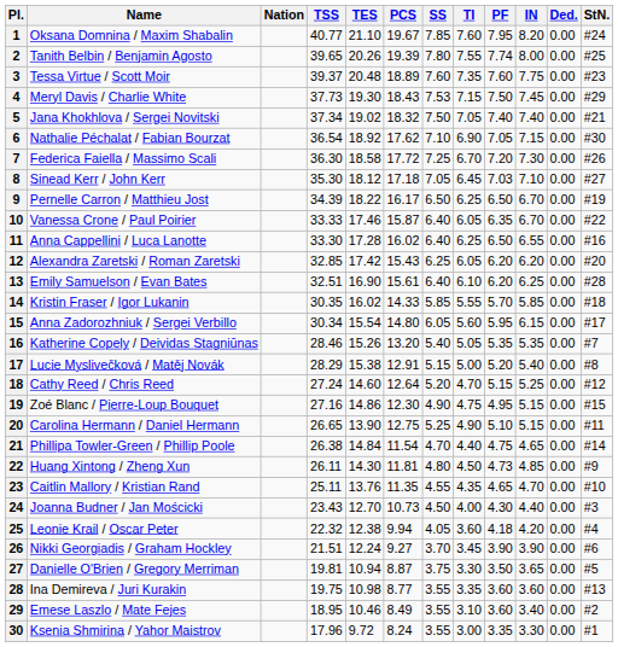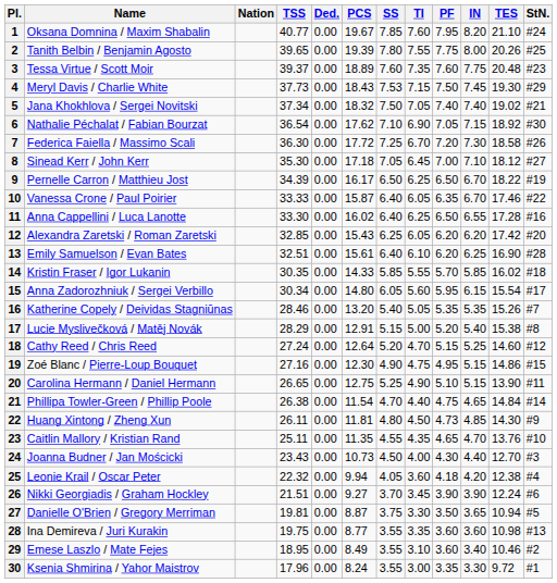 <table class="wikitable sortable">
 <tr>
 <th>Pl.</th>
 <th>Name</th>
 <th>Nation</th>
 <th><a href='#'>TSS</a></th>
-<th><a href='#'>TES</a></th>
+<th><a href='#'>Ded.</a></th>
 <th><a href='#'>PCS</a></th>
 <th><a href='#'>SS</a></th>
 <th><a href='#'>TI</a></th>
 <th><a href='#'>PF</a></th>
 <th><a href='#'>IN</a></th>
-<th><a href='#'>Ded.</a></th>
+<th><a href='#'>TES</a></th>
 <th>StN.</th>
 </tr>
 <tr>
 <th>1</th>
 <td><a href='#'>Oksana Domnina</a> / <a href='#'>Maxim Shabalin</a></td>
 <td></td>
 <td>40.77</td>
-<td>21.10</td>
+<td>0.00</td>
 <td>19.67</td>
 <td>7.85</td>
 <td>7.60</td>
 <td>7.95</td>
 <td>8.20</td>
-<td>0.00</td>
+<td>21.10</td>
 <td>#24</td>
 </tr>
 <tr>
 <th>2</th>
 <td><a href='#'>Tanith Belbin</a> / <a href='#'>Benjamin Agosto</a></td>
 <td></td>
 <td>39.65</td>
-<td>20.26</td>
+<td>0.00</td>
 <td>19.39</td>
 <td>7.80</td>
 <td>7.55</td>
-<td>7.74</td>
+<td>7.75</td>
 <td>8.00</td>
-<td>0.00</td>
+<td>20.26</td>
 <td>#25</td>
 </tr>
 <tr>
 <th>3</th>
 <td><a href='#'>Tessa Virtue</a> / <a href='#'>Scott Moir</a></td>
 <td></td>
 <td>39.37</td>
-<td>20.48</td>
+<td>0.00</td>
 <td>18.89</td>
 <td>7.60</td>
 <td>7.35</td>
 <td>7.60</td>
 <td>7.75</td>
-<td>0.00</td>
+<td>20.48</td>
 <td>#23</td>
 </tr>
 <tr>
 <th>4</th>
 <td><a href='#'>Meryl Davis</a> / <a href='#'>Charlie White</a></td>
 <td></td>
 <td>37.73</td>
-<td>19.30</td>
+<td>0.00</td>
 <td>18.43</td>
 <td>7.53</td>
 <td>7.15</td>
 <td>7.50</td>
 <td>7.45</td>
-<td>0.00</td>
+<td>19.30</td>
 <td>#29</td>
 </tr>
 <tr>
 <th>5</th>
 <td><a href='#'>Jana Khokhlova</a> / <a href='#'>Sergei Novitski</a></td>
 <td></td>
 <td>37.34</td>
-<td>19.02</td>
+<td>0.00</td>
 <td>18.32</td>
 <td>7.50</td>
 <td>7.05</td>
 <td>7.40</td>
 <td>7.40</td>
-<td>0.00</td>
+<td>19.02</td>
 <td>#21</td>
 </tr>
 <tr>
 <th>6</th>
 <td><a href='#'>Nathalie Péchalat</a> / <a href='#'>Fabian Bourzat</a></td>
 <td></td>
 <td>36.54</td>
-<td>18.92</td>
+<td>0.00</td>
 <td>17.62</td>
 <td>7.10</td>
 <td>6.90</td>
 <td>7.05</td>
 <td>7.15</td>
-<td>0.00</td>
+<td>18.92</td>
 <td>#30</td>
 </tr>
 <tr>
 <th>7</th>
 <td><a href='#'>Federica Faiella</a> / <a href='#'>Massimo Scali</a></td>
 <td></td>
 <td>36.30</td>
-<td>18.58</td>
+<td>0.00</td>
 <td>17.72</td>
 <td>7.25</td>
 <td>6.70</td>
 <td>7.20</td>
 <td>7.30</td>
-<td>0.00</td>
+<td>18.58</td>
 <td>#26</td>
 </tr>
 <tr>
 <th>8</th>
 <td><a href='#'>Sinead Kerr</a> / <a href='#'>John Kerr</a></td>
 <td></td>
 <td>35.30</td>
-<td>18.12</td>
+<td>0.00</td>
 <td>17.18</td>
 <td>7.05</td>
 <td>6.45</td>
-<td>7.03</td>
+<td>7.00</td>
 <td>7.10</td>
-<td>0.00</td>
+<td>18.12</td>
 <td>#27</td>
 </tr>
 <tr>
 <th>9</th>
 <td><a href='#'>Pernelle Carron</a> / <a href='#'>Matthieu Jost</a></td>
 <td></td>
 <td>34.39</td>
-<td>18.22</td>
+<td>0.00</td>
 <td>16.17</td>
 <td>6.50</td>
 <td>6.25</td>
 <td>6.50</td>
 <td>6.70</td>
-<td>0.00</td>
+<td>18.22</td>
 <td>#19</td>
 </tr>
 <tr>
 <th>10</th>
 <td><a href='#'>Vanessa Crone</a> / <a href='#'>Paul Poirier</a></td>
 <td></td>
 <td>33.33</td>
-<td>17.46</td>
+<td>0.00</td>
 <td>15.87</td>
 <td>6.40</td>
 <td>6.05</td>
 <td>6.35</td>
 <td>6.70</td>
-<td>0.00</td>
+<td>17.46</td>
 <td>#22</td>
 </tr>
 <tr>
 <th>11</th>
 <td><a href='#'>Anna Cappellini</a> / <a href='#'>Luca Lanotte</a></td>
 <td></td>
 <td>33.30</td>
-<td>17.28</td>
+<td>0.00</td>
 <td>16.02</td>
 <td>6.40</td>
 <td>6.25</td>
 <td>6.50</td>
 <td>6.55</td>
-<td>0.00</td>
+<td>17.28</td>
 <td>#16</td>
 </tr>
 <tr>
 <th>12</th>
 <td><a href='#'>Alexandra Zaretski</a> / <a href='#'>Roman Zaretski</a></td>
 <td></td>
 <td>32.85</td>
-<td>17.42</td>
+<td>0.00</td>
 <td>15.43</td>
 <td>6.25</td>
 <td>6.05</td>
 <td>6.20</td>
 <td>6.20</td>
-<td>0.00</td>
+<td>17.42</td>
 <td>#20</td>
 </tr>
 <tr>
 <th>13</th>
 <td><a href='#'>Emily Samuelson</a> / <a href='#'>Evan Bates</a></td>
 <td></td>
 <td>32.51</td>
-<td>16.90</td>
+<td>0.00</td>
 <td>15.61</td>
 <td>6.40</td>
 <td>6.10</td>
 <td>6.20</td>
 <td>6.25</td>
-<td>0.00</td>
+<td>16.90</td>
 <td>#28</td>
 </tr>
 <tr>
 <th>14</th>
 <td><a href='#'>Kristin Fraser</a> / <a href='#'>Igor Lukanin</a></td>
 <td></td>
 <td>30.35</td>
-<td>16.02</td>
+<td>0.00</td>
 <td>14.33</td>
 <td>5.85</td>
 <td>5.55</td>
 <td>5.70</td>
 <td>5.85</td>
-<td>0.00</td>
+<td>16.02</td>
 <td>#18</td>
 </tr>
 <tr>
 <th>15</th>
 <td><a href='#'>Anna Zadorozhniuk</a> / <a href='#'>Sergei Verbillo</a></td>
 <td></td>
 <td>30.34</td>
-<td>15.54</td>
+<td>0.00</td>
 <td>14.80</td>
 <td>6.05</td>
 <td>5.60</td>
 <td>5.95</td>
 <td>6.15</td>
-<td>0.00</td>
+<td>15.54</td>
 <td>#17</td>
 </tr>
 <tr>
 <th>16</th>
 <td><a href='#'>Katherine Copely</a> / <a href='#'>Deividas Stagniūnas</a></td>
 <td></td>
 <td>28.46</td>
-<td>15.26</td>
+<td>0.00</td>
 <td>13.20</td>
 <td>5.40</td>
 <td>5.05</td>
 <td>5.35</td>
 <td>5.35</td>
-<td>0.00</td>
+<td>15.26</td>
 <td>#7</td>
 </tr>
 <tr>
 <th>17</th>
 <td><a href='#'>Lucie Myslivečková</a> / <a href='#'>Matěj Novák</a></td>
 <td></td>
 <td>28.29</td>
-<td>15.38</td>
+<td>0.00</td>
 <td>12.91</td>
 <td>5.15</td>
 <td>5.00</td>
 <td>5.20</td>
 <td>5.40</td>
-<td>0.00</td>
+<td>15.38</td>
 <td>#8</td>
 </tr>
 <tr>
 <th>18</th>
 <td><a href='#'>Cathy Reed</a> / <a href='#'>Chris Reed</a></td>
 <td></td>
 <td>27.24</td>
-<td>14.60</td>
+<td>0.00</td>
 <td>12.64</td>
 <td>5.20</td>
 <td>4.70</td>
 <td>5.15</td>
 <td>5.25</td>
-<td>0.00</td>
+<td>14.60</td>
 <td>#12</td>
 </tr>
 <tr>
 <th>19</th>
 <td>Zoé Blanc / <a href='#'>Pierre-Loup Bouquet</a></td>
 <td></td>
 <td>27.16</td>
-<td>14.86</td>
+<td>0.00</td>
 <td>12.30</td>
 <td>4.90</td>
 <td>4.75</td>
 <td>4.95</td>
 <td>5.15</td>
-<td>0.00</td>
+<td>14.86</td>
 <td>#15</td>
 </tr>
 <tr>
 <th>20</th>
 <td><a href='#'>Carolina Hermann</a> / <a href='#'>Daniel Hermann</a></td>
 <td></td>
 <td>26.65</td>
-<td>13.90</td>
+<td>0.00</td>
 <td>12.75</td>
 <td>5.25</td>
 <td>4.90</td>
 <td>5.10</td>
 <td>5.15</td>
-<td>0.00</td>
+<td>13.90</td>
 <td>#11</td>
 </tr>
 <tr>
 <th>21</th>
 <td><a href='#'>Phillipa Towler-Green</a> / <a href='#'>Phillip Poole</a></td>
 <td></td>
 <td>26.38</td>
-<td>14.84</td>
+<td>0.00</td>
 <td>11.54</td>
 <td>4.70</td>
 <td>4.40</td>
 <td>4.75</td>
 <td>4.65</td>
-<td>0.00</td>
+<td>14.84</td>
 <td>#14</td>
 </tr>
 <tr>
 <th>22</th>
 <td><a href='#'>Huang Xintong</a> / <a href='#'>Zheng Xun</a></td>
 <td></td>
 <td>26.11</td>
-<td>14.30</td>
+<td>0.00</td>
 <td>11.81</td>
 <td>4.80</td>
 <td>4.50</td>
 <td>4.73</td>
 <td>4.85</td>
-<td>0.00</td>
+<td>14.30</td>
 <td>#9</td>
 </tr>
 <tr>
 <th>23</th>
 <td><a href='#'>Caitlin Mallory</a> / <a href='#'>Kristian Rand</a></td>
 <td></td>
 <td>25.11</td>
-<td>13.76</td>
+<td>0.00</td>
 <td>11.35</td>
 <td>4.55</td>
 <td>4.35</td>
 <td>4.65</td>
 <td>4.70</td>
-<td>0.00</td>
+<td>13.76</td>
 <td>#10</td>
 </tr>
 <tr>
 <th>24</th>
 <td><a href='#'>Joanna Budner</a> / <a href='#'>Jan Mościcki</a></td>
 <td></td>
 <td>23.43</td>
-<td>12.70</td>
+<td>0.00</td>
 <td>10.73</td>
 <td>4.50</td>
 <td>4.00</td>
 <td>4.30</td>
 <td>4.40</td>
-<td>0.00</td>
+<td>12.70</td>
 <td>#3</td>
 </tr>
 <tr>
 <th>25</th>
 <td><a href='#'>Leonie Krail</a> / <a href='#'>Oscar Peter</a></td>
 <td></td>
 <td>22.32</td>
-<td>12.38</td>
+<td>0.00</td>
 <td>9.94</td>
 <td>4.05</td>
 <td>3.60</td>
 <td>4.18</td>
 <td>4.20</td>
-<td>0.00</td>
+<td>12.38</td>
 <td>#4</td>
 </tr>
 <tr>
 <th>26</th>
 <td><a href='#'>Nikki Georgiadis</a> / <a href='#'>Graham Hockley</a></td>
 <td></td>
 <td>21.51</td>
-<td>12.24</td>
+<td>0.00</td>
 <td>9.27</td>
 <td>3.70</td>
 <td>3.45</td>
 <td>3.90</td>
 <td>3.90</td>
-<td>0.00</td>
+<td>12.24</td>
 <td>#6</td>
 </tr>
 <tr>
 <th>27</th>
 <td><a href='#'>Danielle O'Brien</a> / <a href='#'>Gregory Merriman</a></td>
 <td></td>
 <td>19.81</td>
-<td>10.94</td>
+<td>0.00</td>
 <td>8.87</td>
 <td>3.75</td>
 <td>3.30</td>
 <td>3.50</td>
 <td>3.65</td>
-<td>0.00</td>
+<td>10.94</td>
 <td>#5</td>
 </tr>
 <tr>
 <th>28</th>
 <td>Ina Demireva / <a href='#'>Juri Kurakin</a></td>
 <td></td>
 <td>19.75</td>
-<td>10.98</td>
+<td>0.00</td>
 <td>8.77</td>
 <td>3.55</td>
 <td>3.35</td>
 <td>3.60</td>
 <td>3.60</td>
-<td>0.00</td>
+<td>10.98</td>
 <td>#13</td>
 </tr>
 <tr>
 <th>29</th>
 <td><a href='#'>Emese Laszlo</a> / <a href='#'>Mate Fejes</a></td>
 <td></td>
 <td>18.95</td>
-<td>10.46</td>
+<td>0.00</td>
 <td>8.49</td>
 <td>3.55</td>
 <td>3.10</td>
 <td>3.60</td>
 <td>3.40</td>
-<td>0.00</td>
+<td>10.46</td>
 <td>#2</td>
 </tr>
 <tr>
 <th>30</th>
 <td><a href='#'>Ksenia Shmirina</a> / <a href='#'>Yahor Maistrov</a></td>
 <td></td>
 <td>17.96</td>
-<td>9.72</td>
+<td>0.00</td>
 <td>8.24</td>
 <td>3.55</td>
 <td>3.00</td>
 <td>3.35</td>
 <td>3.30</td>
-<td>0.00</td>
+<td>9.72</td>
 <td>#1</td>
 </tr>
 </table>
